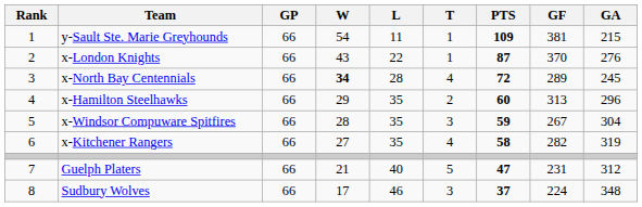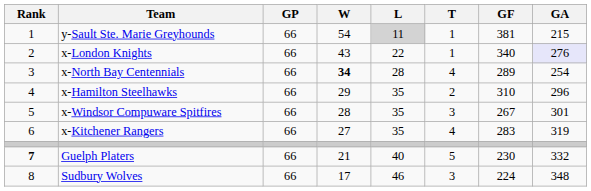 <table class="wikitable sortable" style="text-align:center">
 <tr>
 <th width="7.5%">Rank</th>
 <th width="28.5%">Team</th>
 <th width="7.5%">GP</th>
 <th width="7.5%">W</th>
 <th width="7.5%">L</th>
 <th width="7.5%">T</th>
-<th width="7.5%">PTS</th>
 <th width="7.5%">GF</th>
 <th width="7.5%">GA</th>
 </tr>
 <tr>
 <td>1</td>
 <td align=left>y-<a href='#'>Sault Ste. Marie Greyhounds</a></td>
 <td>66</td>
 <td>54</td>
-<td>11</td>
+<td style="background: lightgrey;">11</td>
 <td>1</td>
-<td><strong>109</strong></td>
 <td>381</td>
 <td>215</td>
 </tr>
 <tr>
 <td>2</td>
 <td align=left>x-<a href='#'>London Knights</a></td>
 <td>66</td>
 <td>43</td>
 <td>22</td>
 <td>1</td>
-<td><strong>87</strong></td>
-<td>370</td>
-<td>276</td>
+<td>340</td>
+<td style="background: lavender;">276</td>
 </tr>
 <tr>
 <td>3</td>
 <td align=left>x-<a href='#'>North Bay Centennials</a></td>
 <td>66</td>
 <td><strong>34</strong></td>
 <td>28</td>
 <td>4</td>
-<td><strong>72</strong></td>
 <td>289</td>
-<td>245</td>
+<td>254</td>
 </tr>
 <tr>
 <td>4</td>
 <td align=left>x-<a href='#'>Hamilton Steelhawks</a></td>
 <td>66</td>
 <td>29</td>
 <td>35</td>
 <td>2</td>
-<td><strong>60</strong></td>
-<td>313</td>
+<td>310</td>
 <td>296</td>
 </tr>
 <tr>
 <td>5</td>
 <td align=left>x-<a href='#'>Windsor Compuware Spitfires</a></td>
 <td>66</td>
 <td>28</td>
 <td>35</td>
 <td>3</td>
-<td><strong>59</strong></td>
 <td>267</td>
-<td>304</td>
+<td>301</td>
 </tr>
 <tr>
 <td>6</td>
 <td align=left>x-<a href='#'>Kitchener Rangers</a></td>
 <td>66</td>
 <td>27</td>
 <td>35</td>
 <td>4</td>
-<td><strong>58</strong></td>
-<td>282</td>
+<td>283</td>
 <td>319</td>
 </tr>
 <tr style="background-color:#cccccc;">
 <td></td>
 <td></td>
 <td></td>
 <td></td>
 <td></td>
 <td></td>
 <td></td>
 <td></td>
-<td></td>
 </tr>
 <tr>
-<td>7</td>
+<td><strong>7</strong></td>
 <td align=left><a href='#'>Guelph Platers</a></td>
 <td>66</td>
 <td>21</td>
 <td>40</td>
 <td>5</td>
-<td><strong>47</strong></td>
-<td>231</td>
-<td>312</td>
+<td>230</td>
+<td>332</td>
 </tr>
 <tr>
 <td>8</td>
 <td align=left><a href='#'>Sudbury Wolves</a></td>
 <td>66</td>
 <td>17</td>
 <td>46</td>
 <td>3</td>
-<td><strong>37</strong></td>
 <td>224</td>
 <td>348</td>
 </tr>
 </table>
